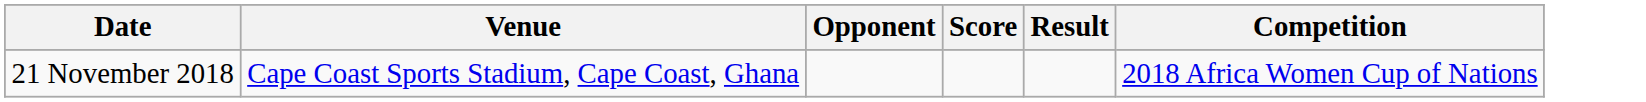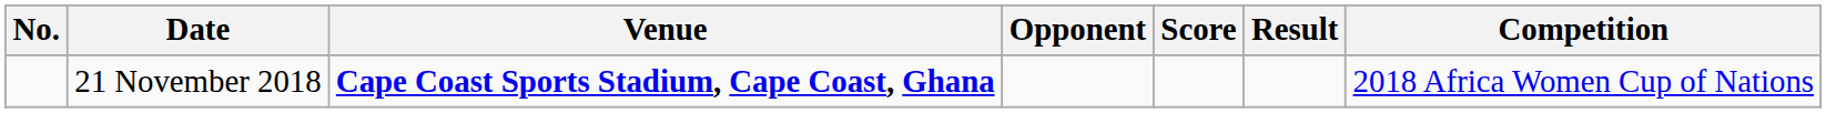 <table class="wikitable">
 <tr>
+<th>No.</th>
 <th>Date</th>
 <th>Venue</th>
 <th>Opponent</th>
 <th>Score</th>
 <th>Result</th>
 <th>Competition</th>
 </tr>
 <tr>
+<td></td>
 <td>21 November 2018</td>
-<td><a href='#'>Cape Coast Sports Stadium</a>, <a href='#'>Cape Coast</a>, <a href='#'>Ghana</a></td>
+<td><strong><a href='#'>Cape Coast Sports Stadium</a>, <a href='#'>Cape Coast</a>, <a href='#'>Ghana</a></strong></td>
 <td></td>
 <td></td>
 <td></td>
 <td><a href='#'>2018 Africa Women Cup of Nations</a></td>
 </tr>
 </table>
